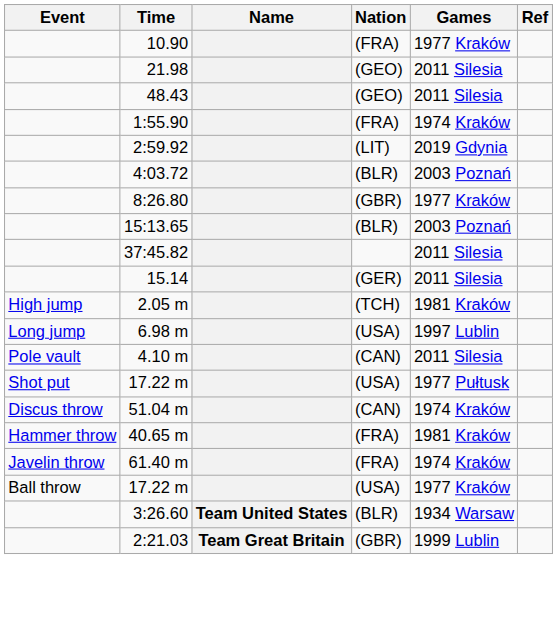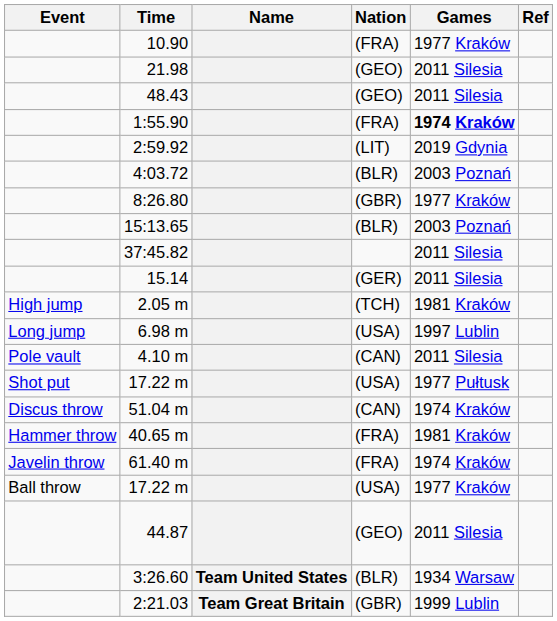 <table class="sortable wikitable plainrowheaders">
 <tr>
 <th scope="col">Event</th>
 <th scope="col" class=unsortable>Time</th>
 <th scope="col">Name</th>
 <th scope="col">Nation</th>
 <th scope="col">Games</th>
 <th scope="col" class=unsortable>Ref</th>
 </tr>
 <tr>
 <td></td>
 <td align=right>10.90</td>
 <th scope="row"></th>
 <td> (FRA)</td>
 <td>1977 <a href='#'>Kraków</a></td>
 <td></td>
 </tr>
 <tr>
 <td></td>
 <td align=right>21.98</td>
 <th scope="row"></th>
 <td> (GEO)</td>
 <td>2011 <a href='#'>Silesia</a></td>
 <td></td>
 </tr>
 <tr>
 <td></td>
 <td align=right>48.43</td>
 <th scope="row"></th>
 <td> (GEO)</td>
 <td>2011 <a href='#'>Silesia</a></td>
 <td></td>
 </tr>
 <tr>
 <td></td>
 <td align=right>1:55.90</td>
 <th scope="row"></th>
 <td> (FRA)</td>
-<td>1974 <a href='#'>Kraków</a></td>
+<td><strong>1974 <a href='#'>Kraków</a></strong></td>
 <td></td>
 </tr>
 <tr>
 <td></td>
 <td align=right>2:59.92</td>
 <th scope="row"></th>
 <td> (LIT)</td>
 <td>2019 <a href='#'>Gdynia</a></td>
 <td></td>
 </tr>
 <tr>
 <td></td>
 <td align=right>4:03.72</td>
 <th scope="row"></th>
 <td> (BLR)</td>
 <td>2003 <a href='#'>Poznań</a></td>
 <td></td>
 </tr>
 <tr>
 <td></td>
 <td align=right>8:26.80</td>
 <th scope="row"></th>
 <td> (GBR)</td>
 <td>1977 <a href='#'>Kraków</a></td>
 <td></td>
 </tr>
 <tr>
 <td></td>
 <td align=right>15:13.65</td>
 <th scope="row"></th>
 <td> (BLR)</td>
 <td>2003 <a href='#'>Poznań</a></td>
 <td></td>
 </tr>
 <tr>
 <td></td>
 <td align=right>37:45.82</td>
 <th scope="row"></th>
 <td></td>
 <td>2011 <a href='#'>Silesia</a></td>
 <td></td>
 </tr>
 <tr>
 <td></td>
 <td align=right>15.14</td>
 <th scope="row"></th>
 <td> (GER)</td>
 <td>2011 <a href='#'>Silesia</a></td>
 <td></td>
 </tr>
 <tr>
 <td><a href='#'>High jump</a></td>
 <td align=right>2.05 m</td>
 <th scope="row"></th>
 <td> (TCH)</td>
 <td>1981 <a href='#'>Kraków</a></td>
 <td></td>
 </tr>
 <tr>
 <td><a href='#'>Long jump</a></td>
 <td align=right>6.98 m</td>
 <th scope="row"></th>
 <td> (USA)</td>
 <td>1997 <a href='#'>Lublin</a></td>
 <td></td>
 </tr>
 <tr>
 <td><a href='#'>Pole vault</a></td>
 <td align=right>4.10 m</td>
 <th scope="row"></th>
 <td> (CAN)</td>
 <td>2011 <a href='#'>Silesia</a></td>
 <td></td>
 </tr>
 <tr>
 <td><a href='#'>Shot put</a></td>
 <td align=right>17.22 m</td>
 <th scope="row"></th>
 <td> (USA)</td>
 <td>1977 <a href='#'>Pułtusk</a></td>
 <td></td>
 </tr>
 <tr>
 <td><a href='#'>Discus throw</a></td>
 <td align=right>51.04 m</td>
 <th scope="row"></th>
 <td> (CAN)</td>
 <td>1974 <a href='#'>Kraków</a></td>
 <td></td>
 </tr>
 <tr>
 <td><a href='#'>Hammer throw</a></td>
 <td align=right>40.65 m</td>
 <th scope="row"></th>
 <td> (FRA)</td>
 <td>1981 <a href='#'>Kraków</a></td>
 <td></td>
 </tr>
 <tr>
 <td><a href='#'>Javelin throw</a></td>
 <td align=right>61.40 m</td>
 <th scope="row"></th>
 <td> (FRA)</td>
 <td>1974 <a href='#'>Kraków</a></td>
 <td></td>
 </tr>
 <tr>
 <td>Ball throw</td>
 <td align=right>17.22 m</td>
 <th scope="row"></th>
 <td> (USA)</td>
 <td>1977 <a href='#'>Kraków</a></td>
 <td></td>
 </tr>
 <tr>
 <td></td>
+<td align=right>44.87</td>
+<th scope="row"><br><br><br></th>
+<td> (GEO)</td>
+<td>2011 <a href='#'>Silesia</a></td>
+<td></td>
+</tr>
+<tr>
+<td></td>
 <td align=right>3:26.60</td>
 <th scope="row">Team United States</th>
 <td> (BLR)</td>
 <td>1934 <a href='#'>Warsaw</a></td>
 <td></td>
 </tr>
 <tr>
 <td></td>
 <td align=right>2:21.03</td>
 <th scope="row">Team Great Britain</th>
 <td> (GBR)</td>
 <td>1999 <a href='#'>Lublin</a></td>
 <td></td>
 </tr>
 </table>
